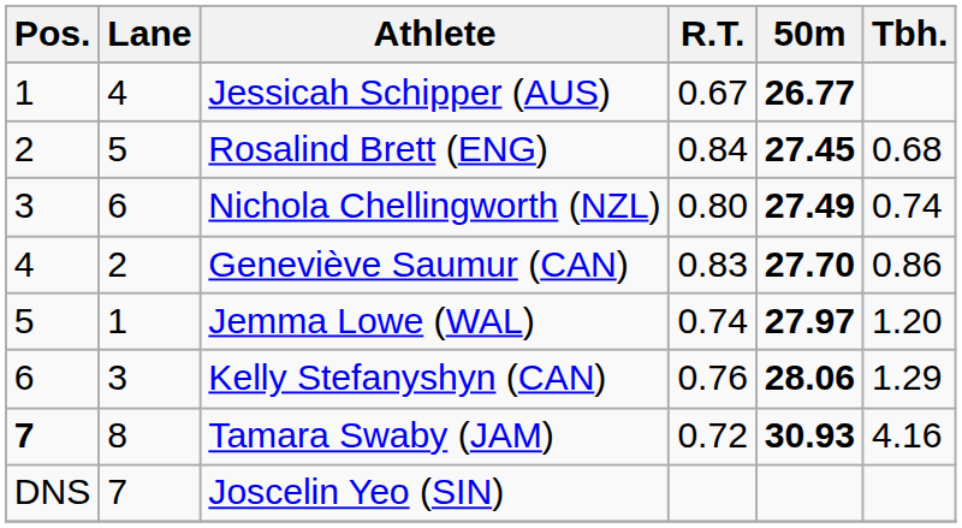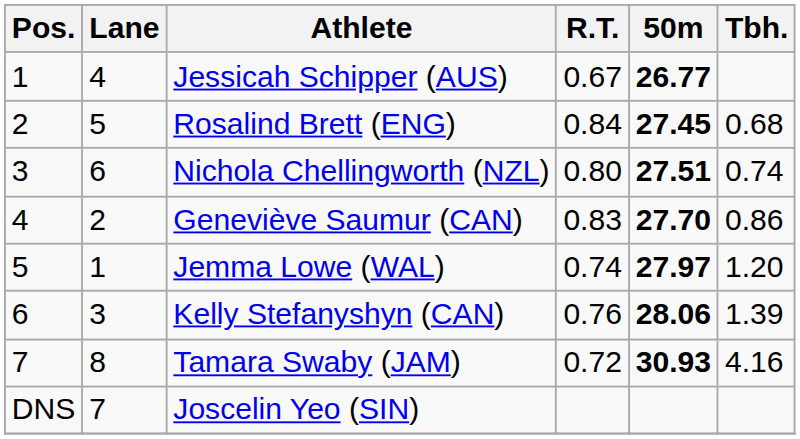 <table class="wikitable">
 <tr>
 <th>Pos.</th>
 <th>Lane</th>
 <th>Athlete</th>
 <th>R.T.</th>
 <th>50m</th>
 <th>Tbh.</th>
 </tr>
 <tr>
 <td>1</td>
 <td>4</td>
 <td> <a href='#'>Jessicah Schipper</a> (<a href='#'>AUS</a>)</td>
 <td>0.67</td>
 <td><strong>26.77</strong></td>
 <td> </td>
 </tr>
 <tr>
 <td>2</td>
 <td>5</td>
 <td> <a href='#'>Rosalind Brett</a> (<a href='#'>ENG</a>)</td>
 <td>0.84</td>
 <td><strong>27.45</strong></td>
 <td>0.68</td>
 </tr>
 <tr>
 <td>3</td>
 <td>6</td>
 <td> <a href='#'>Nichola Chellingworth</a> (<a href='#'>NZL</a>)</td>
 <td>0.80</td>
-<td><strong>27.49</strong></td>
+<td><strong>27.51</strong></td>
 <td>0.74</td>
 </tr>
 <tr>
 <td>4</td>
 <td>2</td>
 <td> <a href='#'>Geneviève Saumur</a> (<a href='#'>CAN</a>)</td>
 <td>0.83</td>
 <td><strong>27.70</strong></td>
 <td>0.86</td>
 </tr>
 <tr>
 <td>5</td>
 <td>1</td>
 <td> <a href='#'>Jemma Lowe</a> (<a href='#'>WAL</a>)</td>
 <td>0.74</td>
 <td><strong>27.97</strong></td>
 <td>1.20</td>
 </tr>
 <tr>
 <td>6</td>
 <td>3</td>
 <td> <a href='#'>Kelly Stefanyshyn</a> (<a href='#'>CAN</a>)</td>
 <td>0.76</td>
 <td><strong>28.06</strong></td>
-<td>1.29</td>
+<td>1.39</td>
 </tr>
 <tr>
-<td><strong>7</strong></td>
+<td>7</td>
 <td>8</td>
 <td> <a href='#'>Tamara Swaby</a> (<a href='#'>JAM</a>)</td>
 <td>0.72</td>
 <td><strong>30.93</strong></td>
 <td>4.16</td>
 </tr>
 <tr>
 <td>DNS</td>
 <td>7</td>
 <td> <a href='#'>Joscelin Yeo</a> (<a href='#'>SIN</a>)</td>
 <td> </td>
 <td><strong> </strong></td>
 <td> </td>
 </tr>
 <tr>
 </tr>
 </table>
